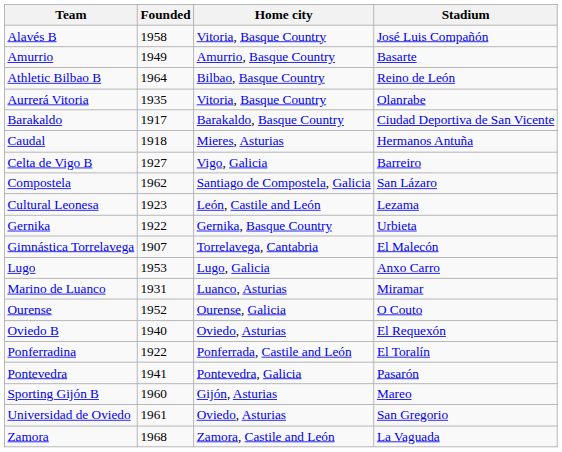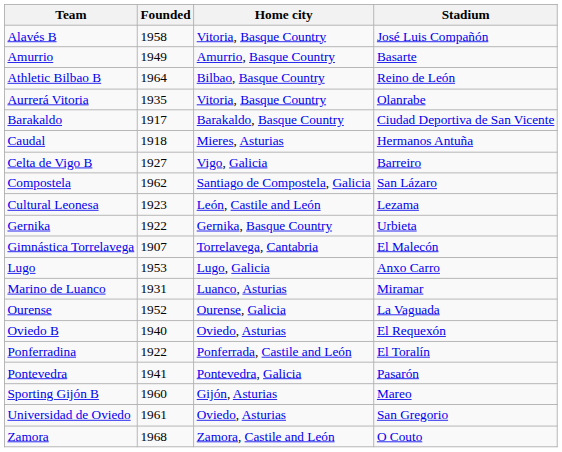 <table class="wikitable sortable">
 <tr>
 <th>Team</th>
 <th>Founded</th>
 <th>Home city</th>
 <th>Stadium</th>
 </tr>
 <tr>
 <td><a href='#'>Alavés B</a></td>
 <td>1958</td>
 <td><a href='#'>Vitoria</a>, <a href='#'>Basque Country</a></td>
 <td><a href='#'>José Luis Compañón</a></td>
 </tr>
 <tr>
 <td><a href='#'>Amurrio</a></td>
 <td>1949</td>
 <td><a href='#'>Amurrio</a>, <a href='#'>Basque Country</a></td>
 <td><a href='#'>Basarte</a></td>
 </tr>
 <tr>
 <td><a href='#'>Athletic Bilbao B</a></td>
 <td>1964</td>
 <td><a href='#'>Bilbao</a>, <a href='#'>Basque Country</a></td>
 <td><a href='#'>Reino de León</a></td>
 </tr>
 <tr>
 <td><a href='#'>Aurrerá Vitoria</a></td>
 <td>1935</td>
 <td><a href='#'>Vitoria</a>, <a href='#'>Basque Country</a></td>
 <td><a href='#'>Olanrabe</a></td>
 </tr>
 <tr>
 <td><a href='#'>Barakaldo</a></td>
 <td>1917</td>
 <td><a href='#'>Barakaldo</a>, <a href='#'>Basque Country</a></td>
 <td><a href='#'>Ciudad Deportiva de San Vicente</a></td>
 </tr>
 <tr>
 <td><a href='#'>Caudal</a></td>
 <td>1918</td>
 <td><a href='#'>Mieres</a>, <a href='#'>Asturias</a></td>
 <td><a href='#'>Hermanos Antuña</a></td>
 </tr>
 <tr>
 <td><a href='#'>Celta de Vigo B</a></td>
 <td>1927</td>
 <td><a href='#'>Vigo</a>, <a href='#'>Galicia</a></td>
 <td><a href='#'>Barreiro</a></td>
 </tr>
 <tr>
 <td><a href='#'>Compostela</a></td>
 <td>1962</td>
 <td><a href='#'>Santiago de Compostela</a>, <a href='#'>Galicia</a></td>
 <td><a href='#'>San Lázaro</a></td>
 </tr>
 <tr>
 <td><a href='#'>Cultural Leonesa</a></td>
 <td>1923</td>
 <td><a href='#'>León</a>, <a href='#'>Castile and León</a></td>
 <td><a href='#'>Lezama</a></td>
 </tr>
 <tr>
 <td><a href='#'>Gernika</a></td>
 <td>1922</td>
 <td><a href='#'>Gernika</a>, <a href='#'>Basque Country</a></td>
 <td><a href='#'>Urbieta</a></td>
 </tr>
 <tr>
 <td><a href='#'>Gimnástica Torrelavega</a></td>
 <td>1907</td>
 <td><a href='#'>Torrelavega</a>, <a href='#'>Cantabria</a></td>
 <td><a href='#'>El Malecón</a></td>
 </tr>
 <tr>
 <td><a href='#'>Lugo</a></td>
 <td>1953</td>
 <td><a href='#'>Lugo</a>, <a href='#'>Galicia</a></td>
 <td><a href='#'>Anxo Carro</a></td>
 </tr>
 <tr>
 <td><a href='#'>Marino de Luanco</a></td>
 <td>1931</td>
 <td><a href='#'>Luanco</a>, <a href='#'>Asturias</a></td>
 <td><a href='#'>Miramar</a></td>
 </tr>
 <tr>
 <td><a href='#'>Ourense</a></td>
 <td>1952</td>
 <td><a href='#'>Ourense</a>, <a href='#'>Galicia</a></td>
-<td><a href='#'>O Couto</a></td>
+<td><a href='#'>La Vaguada</a></td>
 </tr>
 <tr>
 <td><a href='#'>Oviedo B</a></td>
 <td>1940</td>
 <td><a href='#'>Oviedo</a>, <a href='#'>Asturias</a></td>
 <td><a href='#'>El Requexón</a></td>
 </tr>
 <tr>
 <td><a href='#'>Ponferradina</a></td>
 <td>1922</td>
 <td><a href='#'>Ponferrada</a>, <a href='#'>Castile and León</a></td>
 <td><a href='#'>El Toralín</a></td>
 </tr>
 <tr>
 <td><a href='#'>Pontevedra</a></td>
 <td>1941</td>
 <td><a href='#'>Pontevedra</a>, <a href='#'>Galicia</a></td>
 <td><a href='#'>Pasarón</a></td>
 </tr>
 <tr>
 <td><a href='#'>Sporting Gijón B</a></td>
 <td>1960</td>
 <td><a href='#'>Gijón</a>, <a href='#'>Asturias</a></td>
 <td><a href='#'>Mareo</a></td>
 </tr>
 <tr>
 <td><a href='#'>Universidad de Oviedo</a></td>
 <td>1961</td>
 <td><a href='#'>Oviedo</a>, <a href='#'>Asturias</a></td>
 <td><a href='#'>San Gregorio</a></td>
 </tr>
 <tr>
 <td><a href='#'>Zamora</a></td>
 <td>1968</td>
 <td><a href='#'>Zamora</a>, <a href='#'>Castile and León</a></td>
-<td><a href='#'>La Vaguada</a></td>
+<td><a href='#'>O Couto</a></td>
 </tr>
 </table>
